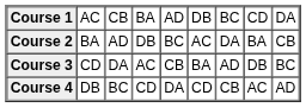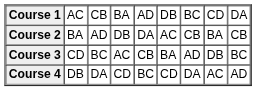 <table border="2" cellpadding="3" cellspacing="0" align="right">
 <tr>
 <td style="font-weight:bold; background:#efefef;">Course 1</td>
 <td>AC</td>
 <td>CB</td>
 <td>BA</td>
 <td>AD</td>
 <td>DB</td>
 <td>BC</td>
 <td>CD</td>
 <td>DA</td>
 </tr>
 <tr>
 <td style="font-weight:bold; background:#efefef;">Course 2</td>
 <td>BA</td>
 <td>AD</td>
 <td>DB</td>
-<td>BC</td>
+<td>DA</td>
 <td>AC</td>
-<td>DA</td>
+<td>CB</td>
 <td>BA</td>
 <td>CB</td>
 </tr>
 <tr>
 <td style="font-weight:bold; background:#efefef;">Course 3</td>
 <td>CD</td>
-<td>DA</td>
+<td>BC</td>
 <td>AC</td>
 <td>CB</td>
 <td>BA</td>
 <td>AD</td>
 <td>DB</td>
 <td>BC</td>
 </tr>
 <tr>
 <td style="font-weight:bold; background:#efefef;">Course 4</td>
 <td>DB</td>
+<td>DA</td>
+<td>CD</td>
 <td>BC</td>
 <td>CD</td>
 <td>DA</td>
-<td>CD</td>
-<td>CB</td>
 <td>AC</td>
 <td>AD</td>
 </tr>
 <tr>
 </tr>
 </table>
